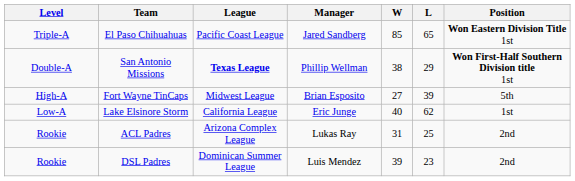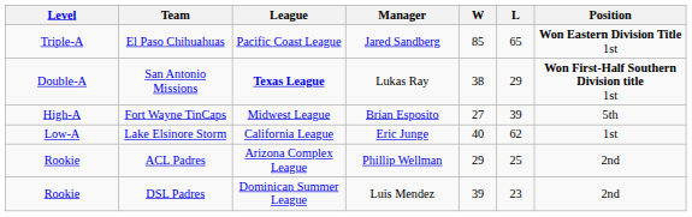 <table class="wikitable" style="width:70%; text-align:center;">
 <tr>
 <th style="width:15%;"><a href='#'>Level</a></th>
 <th style="width:15%;">Team</th>
 <th style="width:15%;">League</th>
 <th style="width:15%;">Manager</th>
 <th style="width:5%;">W</th>
 <th style="width:5%;">L</th>
 <th style="width:20%;">Position</th>
 </tr>
 <tr>
 <td><a href='#'>Triple-A</a></td>
 <td><a href='#'>El Paso Chihuahuas</a></td>
 <td><a href='#'>Pacific Coast League</a></td>
 <td><a href='#'>Jared Sandberg</a></td>
 <td>85</td>
 <td>65</td>
 <td><strong>Won Eastern Division Title</strong><br>1st</td>
 </tr>
 <tr>
 <td><a href='#'>Double-A</a></td>
 <td><a href='#'>San Antonio Missions</a></td>
 <td><strong><a href='#'>Texas League</a></strong></td>
-<td><a href='#'>Phillip Wellman</a></td>
+<td>Lukas Ray</td>
 <td>38</td>
 <td>29</td>
 <td><strong>Won First-Half Southern Division title</strong><br>1st</td>
 </tr>
 <tr>
 <td><a href='#'>High-A</a></td>
 <td><a href='#'>Fort Wayne TinCaps</a></td>
 <td><a href='#'>Midwest League</a></td>
 <td><a href='#'>Brian Esposito</a></td>
 <td>27</td>
 <td>39</td>
 <td>5th</td>
 </tr>
 <tr>
 <td><a href='#'>Low-A</a></td>
 <td><a href='#'>Lake Elsinore Storm</a></td>
 <td><a href='#'>California League</a></td>
 <td><a href='#'>Eric Junge</a></td>
 <td>40</td>
 <td>62</td>
 <td>1st</td>
 </tr>
 <tr>
 <td><a href='#'>Rookie</a></td>
 <td><a href='#'>ACL Padres</a></td>
 <td><a href='#'>Arizona Complex League</a></td>
-<td>Lukas Ray</td>
-<td>31</td>
+<td><a href='#'>Phillip Wellman</a></td>
+<td>29</td>
 <td>25</td>
 <td>2nd</td>
 </tr>
 <tr>
 <td><a href='#'>Rookie</a></td>
 <td><a href='#'>DSL Padres</a></td>
 <td><a href='#'>Dominican Summer League</a></td>
 <td>Luis Mendez</td>
 <td>39</td>
 <td>23</td>
 <td>2nd</td>
 </tr>
 </table>
